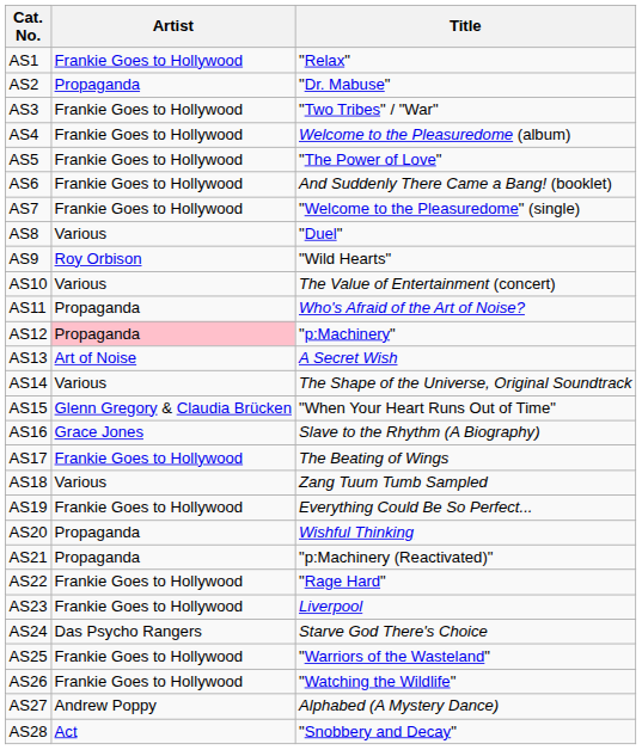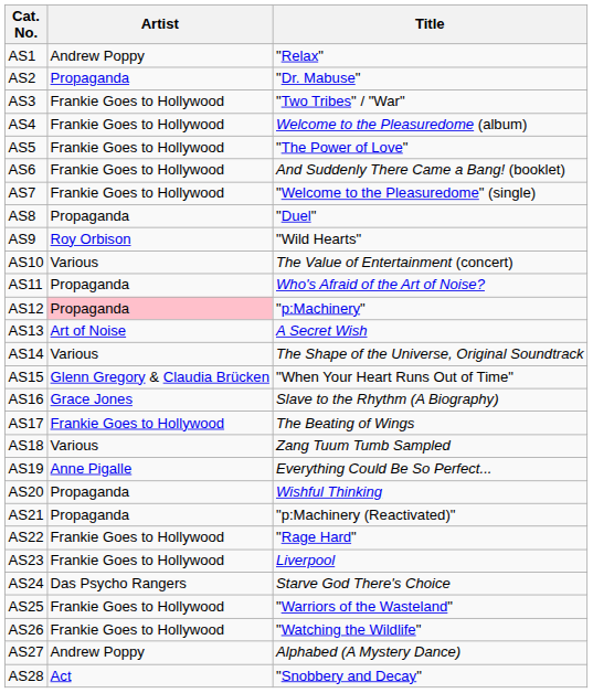 <table class="wikitable sortable">
 <tr>
 <th>Cat.<br>No.</th>
 <th>Artist</th>
 <th>Title</th>
 </tr>
 <tr>
 <td>AS1</td>
-<td><a href='#'>Frankie Goes to Hollywood</a></td>
+<td>Andrew Poppy</td>
 <td>"<a href='#'>Relax</a>"</td>
 </tr>
 <tr>
 <td>AS2</td>
 <td><a href='#'>Propaganda</a></td>
 <td>"<a href='#'>Dr. Mabuse</a>"</td>
 </tr>
 <tr>
 <td>AS3</td>
 <td>Frankie Goes to Hollywood</td>
 <td>"<a href='#'>Two Tribes</a>" / "War"</td>
 </tr>
 <tr>
 <td>AS4</td>
 <td>Frankie Goes to Hollywood</td>
 <td><em><a href='#'>Welcome to the Pleasuredome</a></em> (album)</td>
 </tr>
 <tr>
 <td>AS5</td>
 <td>Frankie Goes to Hollywood</td>
 <td>"<a href='#'>The Power of Love</a>"</td>
 </tr>
 <tr>
 <td>AS6</td>
 <td>Frankie Goes to Hollywood</td>
 <td><em>And Suddenly There Came a Bang!</em> (booklet)</td>
 </tr>
 <tr>
 <td>AS7</td>
 <td>Frankie Goes to Hollywood</td>
 <td>"<a href='#'>Welcome to the Pleasuredome</a>" (single)</td>
 </tr>
 <tr>
 <td>AS8</td>
-<td>Various</td>
+<td>Propaganda</td>
 <td>"<a href='#'>Duel</a>"</td>
 </tr>
 <tr>
 <td>AS9</td>
 <td><a href='#'>Roy Orbison</a></td>
 <td>"Wild Hearts"</td>
 </tr>
 <tr>
 <td>AS10</td>
 <td>Various</td>
 <td><em>The Value of Entertainment</em> (concert)</td>
 </tr>
 <tr>
 <td>AS11</td>
 <td>Propaganda</td>
 <td><em><a href='#'>Who's Afraid of the Art of Noise?</a></em></td>
 </tr>
 <tr>
 <td>AS12</td>
 <td style="background: pink;">Propaganda</td>
 <td>"<a href='#'>p:Machinery</a>"</td>
 </tr>
 <tr>
 <td>AS13</td>
 <td><a href='#'>Art of Noise</a></td>
 <td><em><a href='#'>A Secret Wish</a></em></td>
 </tr>
 <tr>
 <td>AS14</td>
 <td>Various</td>
 <td><em>The Shape of the Universe, Original Soundtrack</em></td>
 </tr>
 <tr>
 <td>AS15</td>
 <td><a href='#'>Glenn Gregory</a> & <a href='#'>Claudia Brücken</a></td>
 <td>"When Your Heart Runs Out of Time"</td>
 </tr>
 <tr>
 <td>AS16</td>
 <td><a href='#'>Grace Jones</a></td>
 <td><em>Slave to the Rhythm (A Biography)</em></td>
 </tr>
 <tr>
 <td>AS17</td>
 <td><a href='#'>Frankie Goes to Hollywood</a></td>
 <td><em>The Beating of Wings</em></td>
 </tr>
 <tr>
 <td>AS18</td>
 <td>Various</td>
 <td><em>Zang Tuum Tumb Sampled</em></td>
 </tr>
 <tr>
 <td>AS19</td>
-<td>Frankie Goes to Hollywood</td>
+<td><a href='#'>Anne Pigalle</a></td>
 <td><em>Everything Could Be So Perfect...</em></td>
 </tr>
 <tr>
 <td>AS20</td>
 <td>Propaganda</td>
 <td><em><a href='#'>Wishful Thinking</a></em></td>
 </tr>
 <tr>
 <td>AS21</td>
 <td>Propaganda</td>
 <td>"p:Machinery (Reactivated)"</td>
 </tr>
 <tr>
 <td>AS22</td>
 <td>Frankie Goes to Hollywood</td>
 <td>"<a href='#'>Rage Hard</a>"</td>
 </tr>
 <tr>
 <td>AS23</td>
 <td>Frankie Goes to Hollywood</td>
 <td><em><a href='#'>Liverpool</a></em></td>
 </tr>
 <tr>
 <td>AS24</td>
 <td>Das Psycho Rangers</td>
 <td><em>Starve God There's Choice</em></td>
 </tr>
 <tr>
 <td>AS25</td>
 <td>Frankie Goes to Hollywood</td>
 <td>"<a href='#'>Warriors of the Wasteland</a>"</td>
 </tr>
 <tr>
 <td>AS26</td>
 <td>Frankie Goes to Hollywood</td>
 <td>"<a href='#'>Watching the Wildlife</a>"</td>
 </tr>
 <tr>
 <td>AS27</td>
 <td>Andrew Poppy</td>
 <td><em>Alphabed (A Mystery Dance)</em></td>
 </tr>
 <tr>
 <td>AS28</td>
 <td><a href='#'>Act</a></td>
 <td>"<a href='#'>Snobbery and Decay</a>"</td>
 </tr>
 </table>
